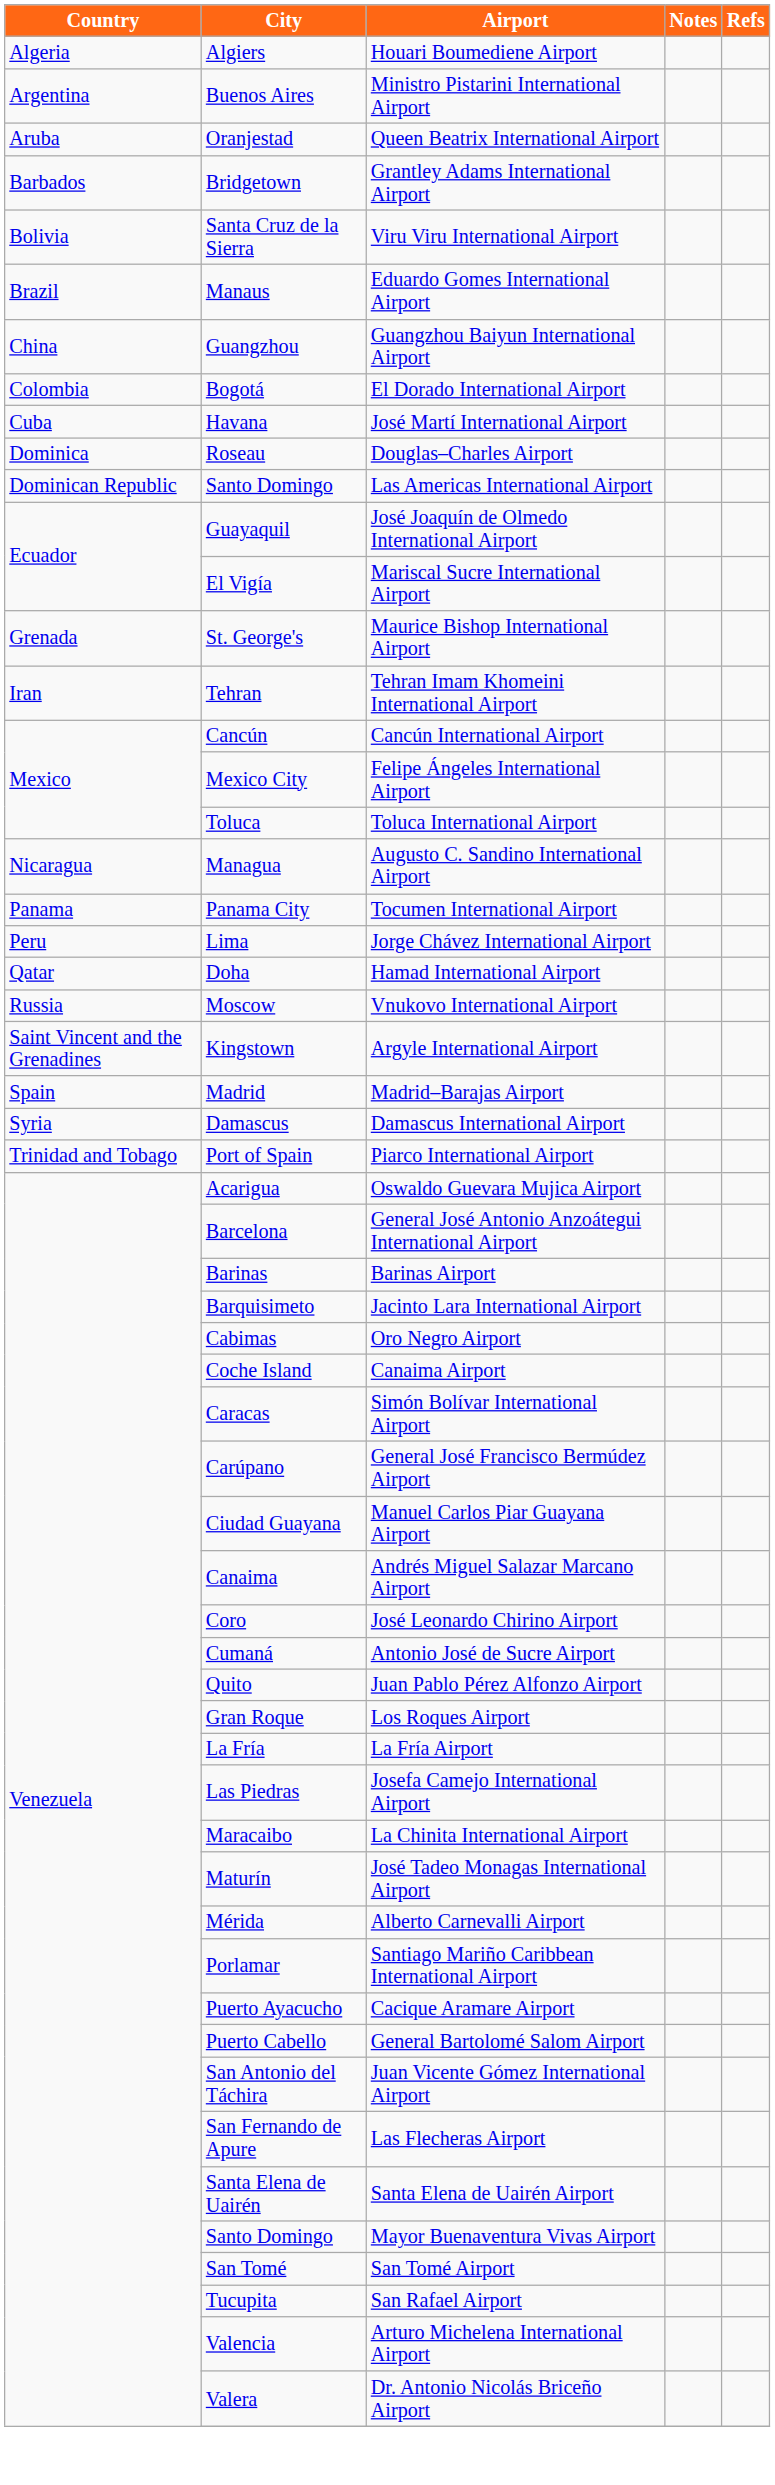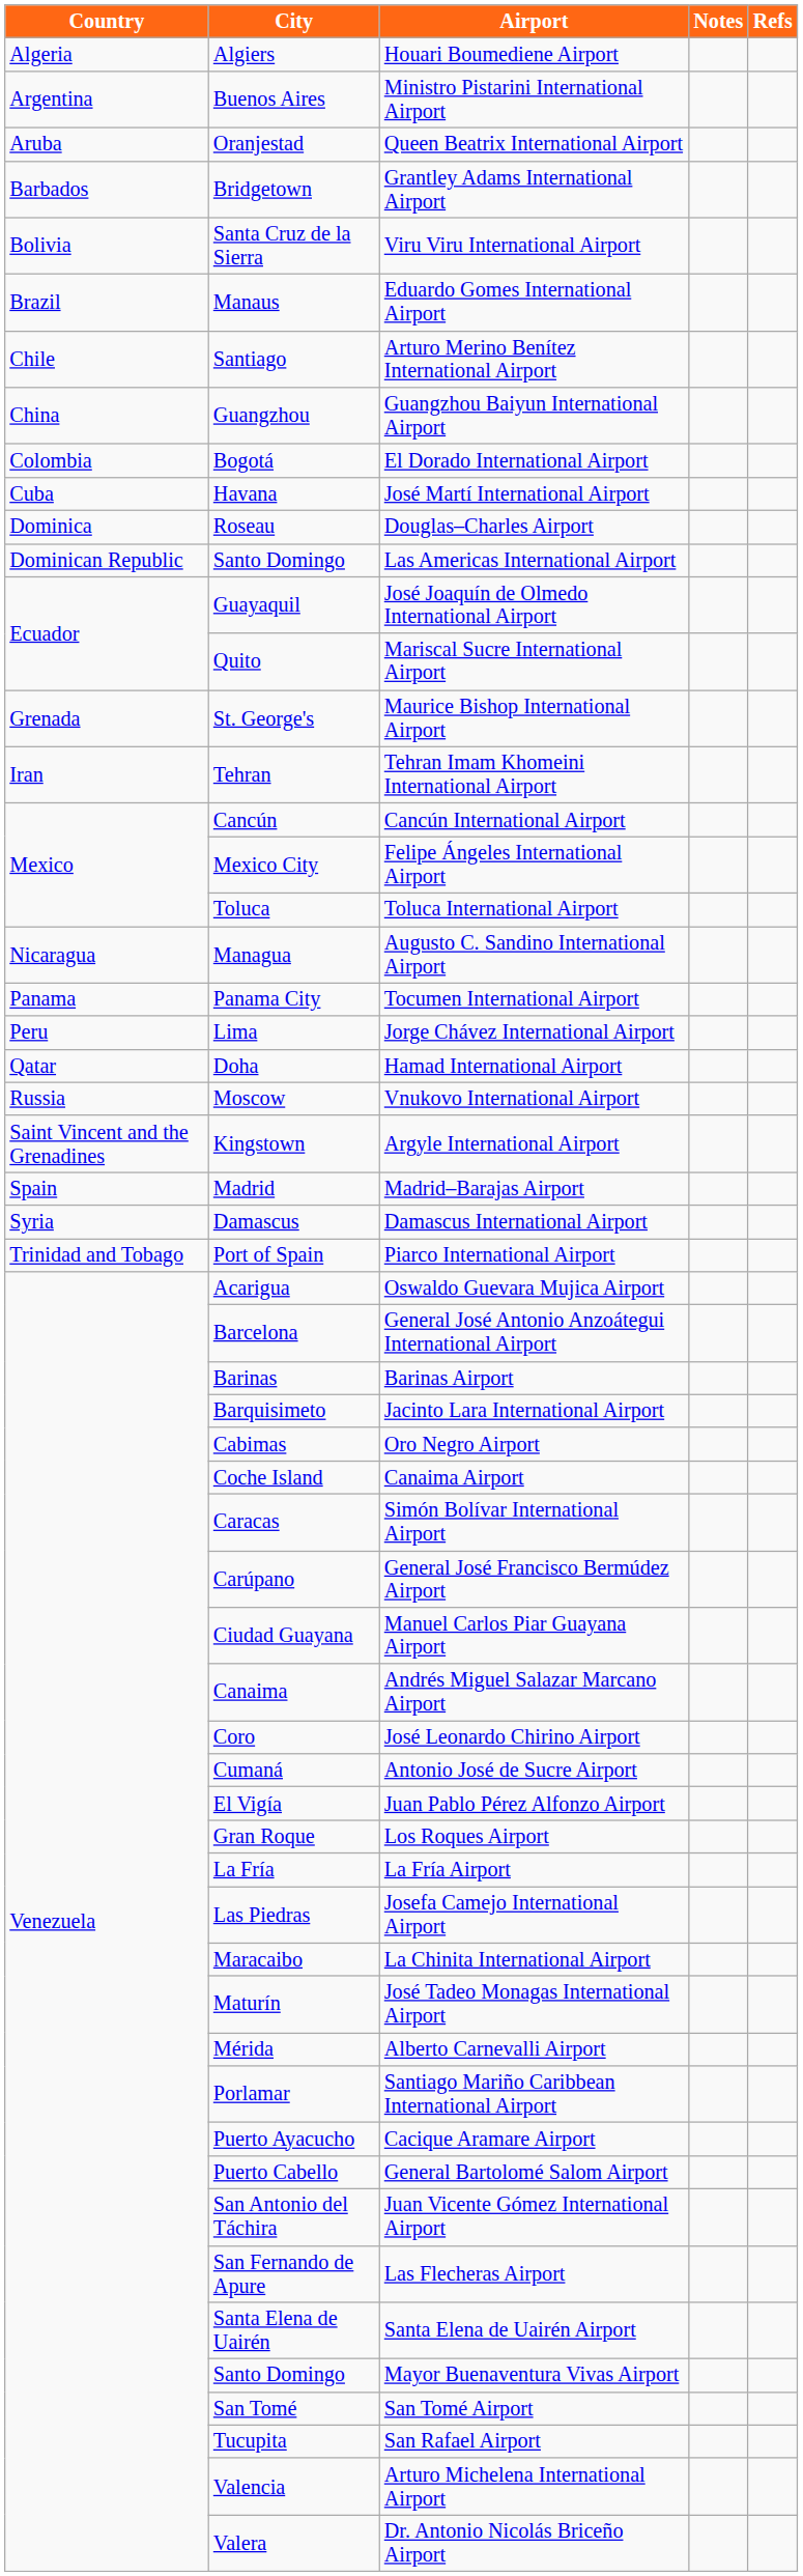 <table class="wikitable sortable">
 <tr>
 <th style="background:#ff6714;color: white;">Country</th>
 <th style="background:#ff6714;color: white;">City</th>
 <th style="background:#ff6714;color: white;">Airport</th>
 <th style="background:#ff6714;color: white;">Notes</th>
 <th style="background:#ff6714;color: white;">Refs</th>
 </tr>
 <tr>
 <td><a href='#'>Algeria</a></td>
 <td><a href='#'>Algiers</a></td>
 <td><a href='#'>Houari Boumediene Airport</a></td>
 <td align=center></td>
 <td align=center></td>
 </tr>
 <tr>
 <td><a href='#'>Argentina</a></td>
 <td><a href='#'>Buenos Aires</a></td>
 <td><a href='#'>Ministro Pistarini International Airport</a></td>
 <td></td>
 <td align=center></td>
 </tr>
 <tr>
 <td><a href='#'>Aruba</a></td>
 <td><a href='#'>Oranjestad</a></td>
 <td><a href='#'>Queen Beatrix International Airport</a></td>
 <td></td>
 <td align=center></td>
 </tr>
 <tr>
 <td><a href='#'>Barbados</a></td>
 <td><a href='#'>Bridgetown</a></td>
 <td><a href='#'>Grantley Adams International Airport</a></td>
 <td align=center></td>
 <td align=center></td>
 </tr>
 <tr>
 <td><a href='#'>Bolivia</a></td>
 <td><a href='#'>Santa Cruz de la Sierra</a></td>
 <td><a href='#'>Viru Viru International Airport</a></td>
 <td align=center></td>
 <td align=center></td>
 </tr>
 <tr>
 <td><a href='#'>Brazil</a></td>
 <td><a href='#'>Manaus</a></td>
 <td><a href='#'>Eduardo Gomes International Airport</a></td>
 <td align=center></td>
 <td align=center></td>
 </tr>
 <tr>
+<td><a href='#'>Chile</a></td>
+<td><a href='#'>Santiago</a></td>
+<td><a href='#'>Arturo Merino Benítez International Airport</a></td>
+<td></td>
+<td align=center></td>
+</tr>
+<tr>
 <td><a href='#'>China</a></td>
 <td><a href='#'>Guangzhou</a></td>
 <td><a href='#'>Guangzhou Baiyun International Airport</a></td>
 <td align=center></td>
 <td align=center></td>
 </tr>
 <tr>
 <td><a href='#'>Colombia</a></td>
 <td><a href='#'>Bogotá</a></td>
 <td><a href='#'>El Dorado International Airport</a></td>
 <td></td>
 <td align=center></td>
 </tr>
 <tr>
 <td><a href='#'>Cuba</a></td>
 <td><a href='#'>Havana</a></td>
 <td><a href='#'>José Martí International Airport</a></td>
 <td></td>
 <td align=center></td>
 </tr>
 <tr>
 <td><a href='#'>Dominica</a></td>
 <td><a href='#'>Roseau</a></td>
 <td><a href='#'>Douglas–Charles Airport</a></td>
 <td></td>
 <td align=center></td>
 </tr>
 <tr>
 <td><a href='#'>Dominican Republic</a></td>
 <td><a href='#'>Santo Domingo</a></td>
 <td><a href='#'>Las Americas International Airport</a></td>
 <td></td>
 <td align=center></td>
 </tr>
 <tr>
 <td rowspan=2><a href='#'>Ecuador</a></td>
 <td><a href='#'>Guayaquil</a></td>
 <td><a href='#'>José Joaquín de Olmedo International Airport</a></td>
 <td align=center></td>
 <td align=center></td>
 </tr>
 <tr>
-<td><a href='#'>El Vigía</a></td>
+<td><a href='#'>Quito</a></td>
 <td><a href='#'>Mariscal Sucre International Airport</a></td>
 <td></td>
 <td align=center></td>
 </tr>
 <tr>
 <td><a href='#'>Grenada</a></td>
 <td><a href='#'>St. George's</a></td>
 <td><a href='#'>Maurice Bishop International Airport</a></td>
 <td></td>
 <td align=center></td>
 </tr>
 <tr>
 <td><a href='#'>Iran</a></td>
 <td><a href='#'>Tehran</a></td>
 <td><a href='#'>Tehran Imam Khomeini International Airport</a></td>
 <td align=center></td>
 <td align=center></td>
 </tr>
 <tr>
 <td rowspan=3><a href='#'>Mexico</a></td>
 <td><a href='#'>Cancún</a></td>
 <td><a href='#'>Cancún International Airport</a></td>
 <td align=center></td>
 <td align=center></td>
 </tr>
 <tr>
 <td><a href='#'>Mexico City</a></td>
 <td><a href='#'>Felipe Ángeles International Airport</a></td>
 <td align=center></td>
 <td align=center></td>
 </tr>
 <tr>
 <td><a href='#'>Toluca</a></td>
 <td><a href='#'>Toluca International Airport</a></td>
 <td></td>
 <td align=center></td>
 </tr>
 <tr>
 <td><a href='#'>Nicaragua</a></td>
 <td><a href='#'>Managua</a></td>
 <td><a href='#'>Augusto C. Sandino International Airport</a></td>
 <td></td>
 <td align=center></td>
 </tr>
 <tr>
 <td><a href='#'>Panama</a></td>
 <td><a href='#'>Panama City</a></td>
 <td><a href='#'>Tocumen International Airport</a></td>
 <td></td>
 <td align=center></td>
 </tr>
 <tr>
 <td><a href='#'>Peru</a></td>
 <td><a href='#'>Lima</a></td>
 <td><a href='#'>Jorge Chávez International Airport</a></td>
 <td></td>
 <td align=center></td>
 </tr>
 <tr>
 <td><a href='#'>Qatar</a></td>
 <td><a href='#'>Doha</a></td>
 <td><a href='#'>Hamad International Airport</a></td>
 <td></td>
 <td align=center></td>
 </tr>
 <tr>
 <td><a href='#'>Russia</a></td>
 <td><a href='#'>Moscow</a></td>
 <td><a href='#'>Vnukovo International Airport</a></td>
 <td align=center></td>
 <td align=center></td>
 </tr>
 <tr>
 <td><a href='#'>Saint Vincent and the Grenadines</a></td>
 <td><a href='#'>Kingstown</a></td>
 <td><a href='#'>Argyle International Airport</a></td>
 <td align=center></td>
 <td align=center></td>
 </tr>
 <tr>
 <td><a href='#'>Spain</a></td>
 <td><a href='#'>Madrid</a></td>
 <td><a href='#'>Madrid–Barajas Airport</a></td>
 <td></td>
 <td align=center></td>
 </tr>
 <tr>
 <td><a href='#'>Syria</a></td>
 <td><a href='#'>Damascus</a></td>
 <td><a href='#'>Damascus International Airport</a></td>
 <td></td>
 <td align=center></td>
 </tr>
 <tr>
 <td><a href='#'>Trinidad and Tobago</a></td>
 <td><a href='#'>Port of Spain</a></td>
 <td><a href='#'>Piarco International Airport</a></td>
 <td></td>
 <td align=center></td>
 </tr>
 <tr>
 <td rowspan=31><a href='#'>Venezuela</a></td>
 <td><a href='#'>Acarigua</a></td>
 <td><a href='#'>Oswaldo Guevara Mujica Airport</a></td>
 <td align=center></td>
 <td align=center></td>
 </tr>
 <tr>
 <td><a href='#'>Barcelona</a></td>
 <td><a href='#'>General José Antonio Anzoátegui International Airport</a></td>
 <td align=center></td>
 <td align=center></td>
 </tr>
 <tr>
 <td><a href='#'>Barinas</a></td>
 <td><a href='#'>Barinas Airport</a></td>
 <td align=center></td>
 <td align=center></td>
 </tr>
 <tr>
 <td><a href='#'>Barquisimeto</a></td>
 <td><a href='#'>Jacinto Lara International Airport</a></td>
 <td align=center></td>
 <td align=center></td>
 </tr>
 <tr>
 <td><a href='#'>Cabimas</a></td>
 <td><a href='#'>Oro Negro Airport</a></td>
 <td></td>
 <td align=center></td>
 </tr>
 <tr>
 <td><a href='#'>Coche Island</a></td>
 <td><a href='#'>Canaima Airport</a></td>
 <td align=center></td>
 <td align=center></td>
 </tr>
 <tr>
 <td><a href='#'>Caracas</a></td>
 <td><a href='#'>Simón Bolívar International Airport</a></td>
 <td></td>
 <td align=center></td>
 </tr>
 <tr>
 <td><a href='#'>Carúpano</a></td>
 <td><a href='#'>General José Francisco Bermúdez Airport</a></td>
 <td align=center></td>
 <td align=center></td>
 </tr>
 <tr>
 <td><a href='#'>Ciudad Guayana</a></td>
 <td><a href='#'>Manuel Carlos Piar Guayana Airport</a></td>
 <td align=center></td>
 <td align=center></td>
 </tr>
 <tr>
 <td><a href='#'>Canaima</a></td>
 <td><a href='#'>Andrés Miguel Salazar Marcano Airport</a></td>
 <td></td>
 <td align=center></td>
 </tr>
 <tr>
 <td><a href='#'>Coro</a></td>
 <td><a href='#'>José Leonardo Chirino Airport</a></td>
 <td></td>
 <td align=center></td>
 </tr>
 <tr>
 <td><a href='#'>Cumaná</a></td>
 <td><a href='#'>Antonio José de Sucre Airport</a></td>
 <td align=center></td>
 <td align=center></td>
 </tr>
 <tr>
-<td><a href='#'>Quito</a></td>
+<td><a href='#'>El Vigía</a></td>
 <td><a href='#'>Juan Pablo Pérez Alfonzo Airport</a></td>
 <td align=center></td>
 <td align=center></td>
 </tr>
 <tr>
 <td><a href='#'>Gran Roque</a></td>
 <td><a href='#'>Los Roques Airport</a></td>
 <td align=center></td>
 <td align=center></td>
 </tr>
 <tr>
 <td><a href='#'>La Fría</a></td>
 <td><a href='#'>La Fría Airport</a></td>
 <td align=center></td>
 <td align=center></td>
 </tr>
 <tr>
 <td><a href='#'>Las Piedras</a></td>
 <td><a href='#'>Josefa Camejo International Airport</a></td>
 <td align=center></td>
 <td align=center></td>
 </tr>
 <tr>
 <td><a href='#'>Maracaibo</a></td>
 <td><a href='#'>La Chinita International Airport</a></td>
 <td></td>
 <td align=center></td>
 </tr>
 <tr>
 <td><a href='#'>Maturín</a></td>
 <td><a href='#'>José Tadeo Monagas International Airport</a></td>
 <td align=center></td>
 <td align=center></td>
 </tr>
 <tr>
 <td><a href='#'>Mérida</a></td>
 <td><a href='#'>Alberto Carnevalli Airport</a></td>
 <td align-center></td>
 <td align=center></td>
 </tr>
 <tr>
 <td><a href='#'>Porlamar</a></td>
 <td><a href='#'>Santiago Mariño Caribbean International Airport</a></td>
 <td></td>
 <td align=center></td>
 </tr>
 <tr>
 <td><a href='#'>Puerto Ayacucho</a></td>
 <td><a href='#'>Cacique Aramare Airport</a></td>
 <td align=center></td>
 <td align=center></td>
 </tr>
 <tr>
 <td><a href='#'>Puerto Cabello</a></td>
 <td><a href='#'>General Bartolomé Salom Airport</a></td>
 <td></td>
 <td align=center></td>
 </tr>
 <tr>
 <td><a href='#'>San Antonio del Táchira</a></td>
 <td><a href='#'>Juan Vicente Gómez International Airport</a></td>
 <td align=center></td>
 <td align=center></td>
 </tr>
 <tr>
 <td><a href='#'>San Fernando de Apure</a></td>
 <td><a href='#'>Las Flecheras Airport</a></td>
 <td align=center></td>
 <td align=center></td>
 </tr>
 <tr>
 <td><a href='#'>Santa Elena de Uairén</a></td>
 <td><a href='#'>Santa Elena de Uairén Airport</a></td>
 <td></td>
 <td align=center></td>
 </tr>
 <tr>
 <td><a href='#'>Santo Domingo</a></td>
 <td><a href='#'>Mayor Buenaventura Vivas Airport</a></td>
 <td align=center></td>
 <td align=center></td>
 </tr>
 <tr>
 <td><a href='#'>San Tomé</a></td>
 <td><a href='#'>San Tomé Airport</a></td>
 <td align=center></td>
 <td align=center></td>
 </tr>
 <tr>
 <td><a href='#'>Tucupita</a></td>
 <td><a href='#'>San Rafael Airport</a></td>
 <td></td>
 <td align=center></td>
 </tr>
 <tr>
 <td><a href='#'>Valencia</a></td>
 <td><a href='#'>Arturo Michelena International Airport</a></td>
 <td align=center></td>
 <td align=center></td>
 </tr>
 <tr>
 <td><a href='#'>Valera</a></td>
 <td><a href='#'>Dr. Antonio Nicolás Briceño Airport</a></td>
 <td align=center></td>
 <td align=center></td>
 </tr>
 <tr>
 </tr>
 </table>
